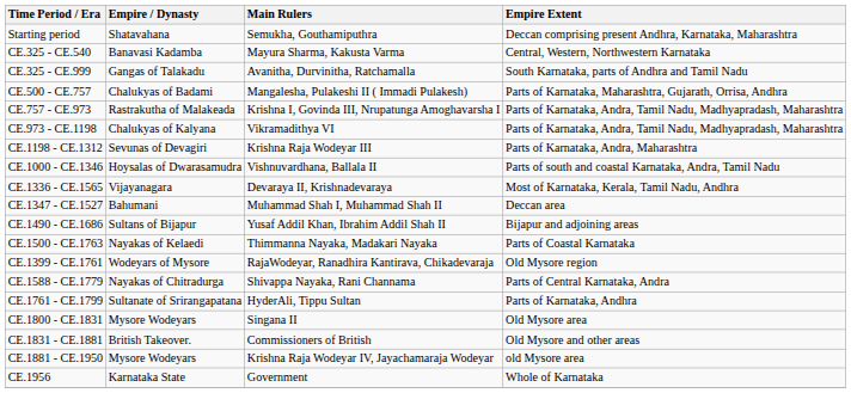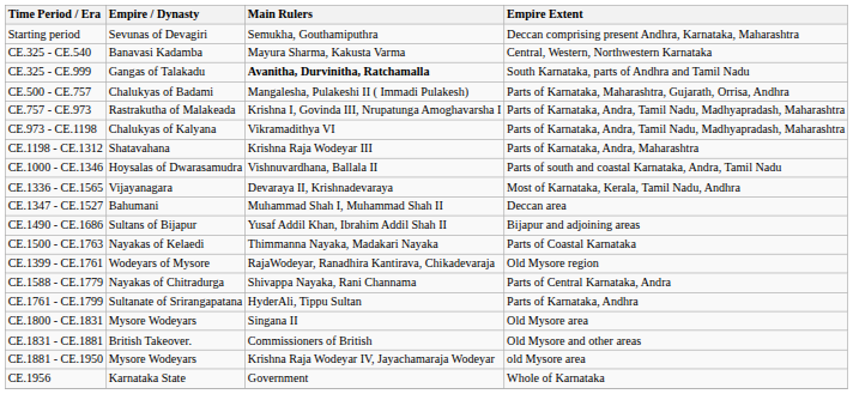 <table class="wikitable">
 <tr>
 <th style="text-align: left;">Time Period / Era</th>
 <th style="text-align: left;">Empire / Dynasty</th>
 <th style="text-align: left;">Main Rulers</th>
 <th style="text-align: left;">Empire Extent</th>
 </tr>
 <tr>
 <td>Starting period</td>
-<td>Shatavahana</td>
+<td>Sevunas of Devagiri</td>
 <td>Semukha, Gouthamiputhra</td>
 <td>Deccan comprising present Andhra, Karnataka, Maharashtra</td>
 </tr>
 <tr>
 <td>CE.325 - CE.540</td>
 <td>Banavasi Kadamba</td>
 <td>Mayura Sharma, Kakusta Varma</td>
 <td>Central, Western, Northwestern Karnataka</td>
 </tr>
 <tr>
 <td>CE.325 - CE.999</td>
 <td>Gangas of Talakadu</td>
-<td>Avanitha, Durvinitha, Ratchamalla</td>
+<td><strong>Avanitha, Durvinitha, Ratchamalla</strong></td>
 <td>South Karnataka, parts of Andhra and Tamil Nadu</td>
 </tr>
 <tr>
 <td>CE.500 - CE.757</td>
 <td>Chalukyas of Badami</td>
 <td>Mangalesha, Pulakeshi II ( Immadi Pulakesh)</td>
 <td>Parts of Karnataka, Maharashtra, Gujarath, Orrisa, Andhra</td>
 </tr>
 <tr>
 <td>CE.757 - CE.973</td>
 <td>Rastrakutha of Malakeada</td>
 <td>Krishna I, Govinda III, Nrupatunga Amoghavarsha I</td>
 <td>Parts of Karnataka, Andra, Tamil Nadu, Madhyapradash, Maharashtra</td>
 </tr>
 <tr>
 <td>CE.973 - CE.1198</td>
 <td>Chalukyas of Kalyana</td>
 <td>Vikramadithya VI</td>
 <td>Parts of Karnataka, Andra, Tamil Nadu, Madhyapradash, Maharashtra</td>
 </tr>
 <tr>
 <td>CE.1198 - CE.1312</td>
-<td>Sevunas of Devagiri</td>
+<td>Shatavahana</td>
 <td>Krishna Raja Wodeyar III</td>
 <td>Parts of Karnataka, Andra, Maharashtra</td>
 </tr>
 <tr>
 <td>CE.1000 - CE.1346</td>
 <td>Hoysalas of Dwarasamudra</td>
 <td>Vishnuvardhana, Ballala II</td>
 <td>Parts of south and coastal Karnataka, Andra, Tamil Nadu</td>
 </tr>
 <tr>
 <td>CE.1336 - CE.1565</td>
 <td>Vijayanagara</td>
 <td>Devaraya II, Krishnadevaraya</td>
 <td>Most of Karnataka, Kerala, Tamil Nadu, Andhra</td>
 </tr>
 <tr>
 <td>CE.1347 - CE.1527</td>
 <td>Bahumani</td>
 <td>Muhammad Shah I, Muhammad Shah II</td>
 <td>Deccan area</td>
 </tr>
 <tr>
 <td>CE.1490 - CE.1686</td>
 <td>Sultans of Bijapur</td>
 <td>Yusaf Addil Khan, Ibrahim Addil Shah II</td>
 <td>Bijapur and adjoining areas</td>
 </tr>
 <tr>
 <td>CE.1500 - CE.1763</td>
 <td>Nayakas of Kelaedi</td>
 <td>Thimmanna Nayaka, Madakari Nayaka</td>
 <td>Parts of Coastal Karnataka</td>
 </tr>
 <tr>
 <td>CE.1399 - CE.1761</td>
 <td>Wodeyars of Mysore</td>
 <td>RajaWodeyar, Ranadhira Kantirava, Chikadevaraja</td>
 <td>Old Mysore region</td>
 </tr>
 <tr>
 <td>CE.1588 - CE.1779</td>
 <td>Nayakas of Chitradurga</td>
 <td>Shivappa Nayaka, Rani Channama</td>
 <td>Parts of Central Karnataka, Andra</td>
 </tr>
 <tr>
 <td>CE.1761 - CE.1799</td>
 <td>Sultanate of Srirangapatana</td>
 <td>HyderAli, Tippu Sultan</td>
 <td>Parts of Karnataka, Andhra</td>
 </tr>
 <tr>
 <td>CE.1800 - CE.1831</td>
 <td>Mysore Wodeyars</td>
 <td>Singana II</td>
 <td>Old Mysore area</td>
 </tr>
 <tr>
 <td>CE.1831 - CE.1881</td>
 <td>British Takeover.</td>
 <td>Commissioners of British</td>
 <td>Old Mysore and other areas</td>
 </tr>
 <tr>
 <td>CE.1881 - CE.1950</td>
 <td>Mysore Wodeyars</td>
 <td>Krishna Raja Wodeyar IV, Jayachamaraja Wodeyar</td>
 <td>old Mysore area</td>
 </tr>
 <tr>
 <td>CE.1956</td>
 <td>Karnataka State</td>
 <td>Government</td>
 <td>Whole of Karnataka</td>
 </tr>
 <tr>
 </tr>
 </table>
